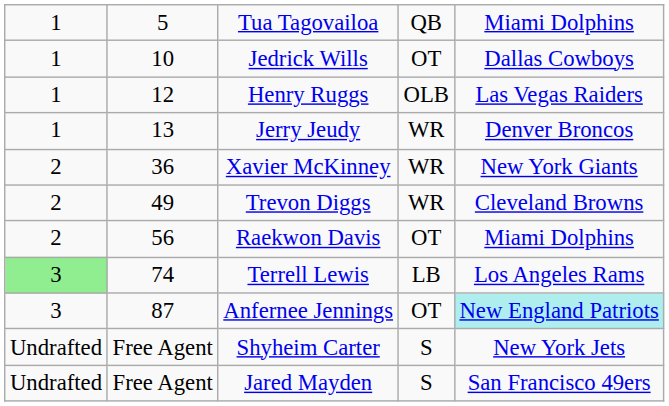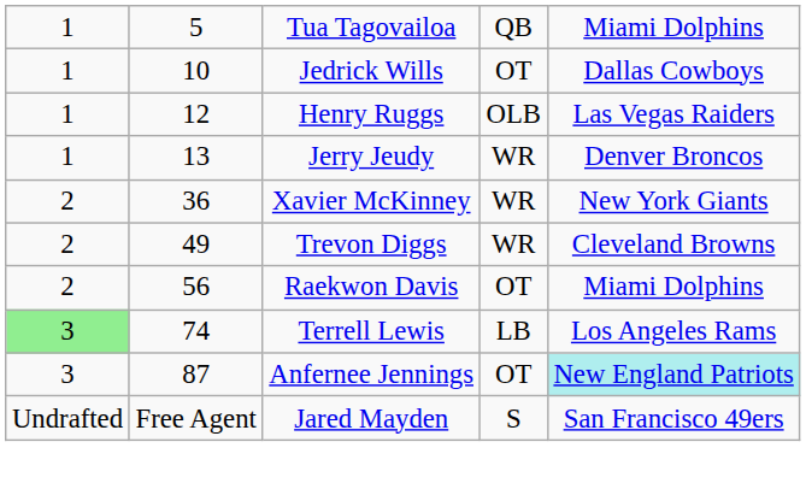 <table class="wikitable" style="text-align:center">
 <tr>
 <td>1</td>
 <td>5</td>
 <td><a href='#'>Tua Tagovailoa</a></td>
 <td>QB</td>
 <td><a href='#'>Miami Dolphins</a></td>
 </tr>
 <tr>
 <td>1</td>
 <td>10</td>
 <td><a href='#'>Jedrick Wills</a></td>
 <td>OT</td>
 <td><a href='#'>Dallas Cowboys</a></td>
 </tr>
 <tr>
 <td>1</td>
 <td>12</td>
 <td><a href='#'>Henry Ruggs</a></td>
 <td>OLB</td>
 <td><a href='#'>Las Vegas Raiders</a></td>
 </tr>
 <tr>
 <td>1</td>
 <td>13</td>
 <td><a href='#'>Jerry Jeudy</a></td>
 <td>WR</td>
 <td><a href='#'>Denver Broncos</a></td>
 </tr>
 <tr>
 <td>2</td>
 <td>36</td>
 <td><a href='#'>Xavier McKinney</a></td>
 <td>WR</td>
 <td><a href='#'>New York Giants</a></td>
 </tr>
 <tr>
 <td>2</td>
 <td>49</td>
 <td><a href='#'>Trevon Diggs</a></td>
 <td>WR</td>
 <td><a href='#'>Cleveland Browns</a></td>
 </tr>
 <tr>
 <td>2</td>
 <td>56</td>
 <td><a href='#'>Raekwon Davis</a></td>
 <td>OT</td>
 <td><a href='#'>Miami Dolphins</a></td>
 </tr>
 <tr>
 <td style="background: lightgreen;">3</td>
 <td>74</td>
 <td><a href='#'>Terrell Lewis</a></td>
 <td>LB</td>
 <td><a href='#'>Los Angeles Rams</a></td>
 </tr>
 <tr>
 <td>3</td>
 <td>87</td>
 <td><a href='#'>Anfernee Jennings</a></td>
 <td>OT</td>
 <td style="background: paleturquoise;"><a href='#'>New England Patriots</a></td>
 </tr>
 <tr>
 <td>Undrafted</td>
 <td>Free Agent</td>
-<td><a href='#'>Shyheim Carter</a></td>
-<td>S</td>
-<td><a href='#'>New York Jets</a></td>
-</tr>
-<tr>
-<td>Undrafted</td>
-<td>Free Agent</td>
 <td><a href='#'>Jared Mayden</a></td>
 <td>S</td>
 <td><a href='#'>San Francisco 49ers</a></td>
 </tr>
 </table>
